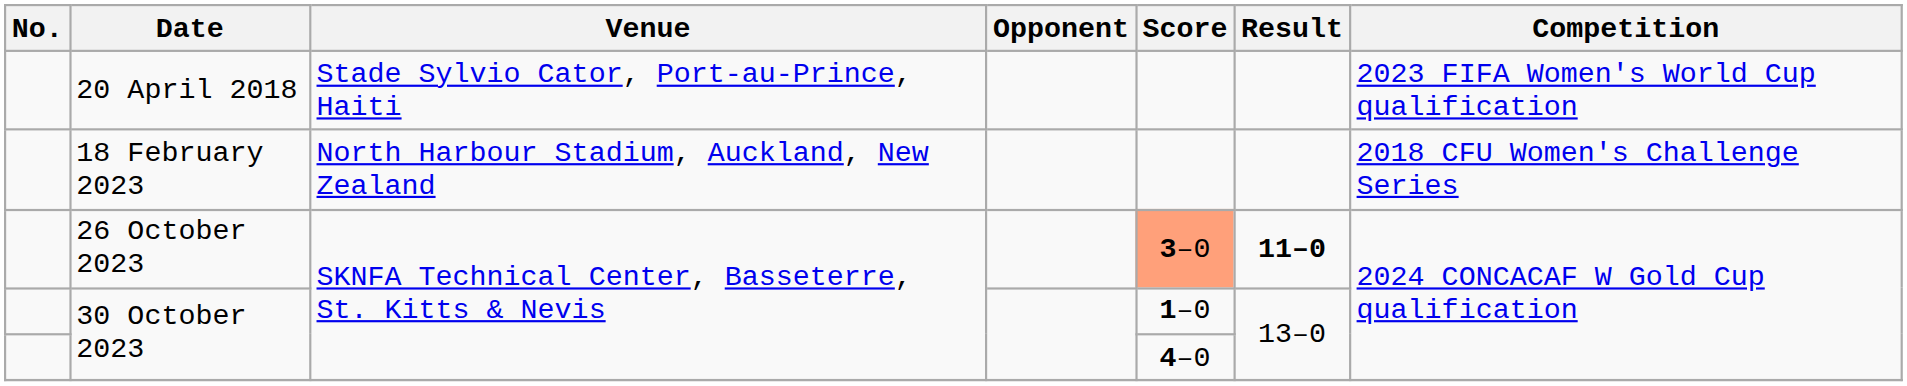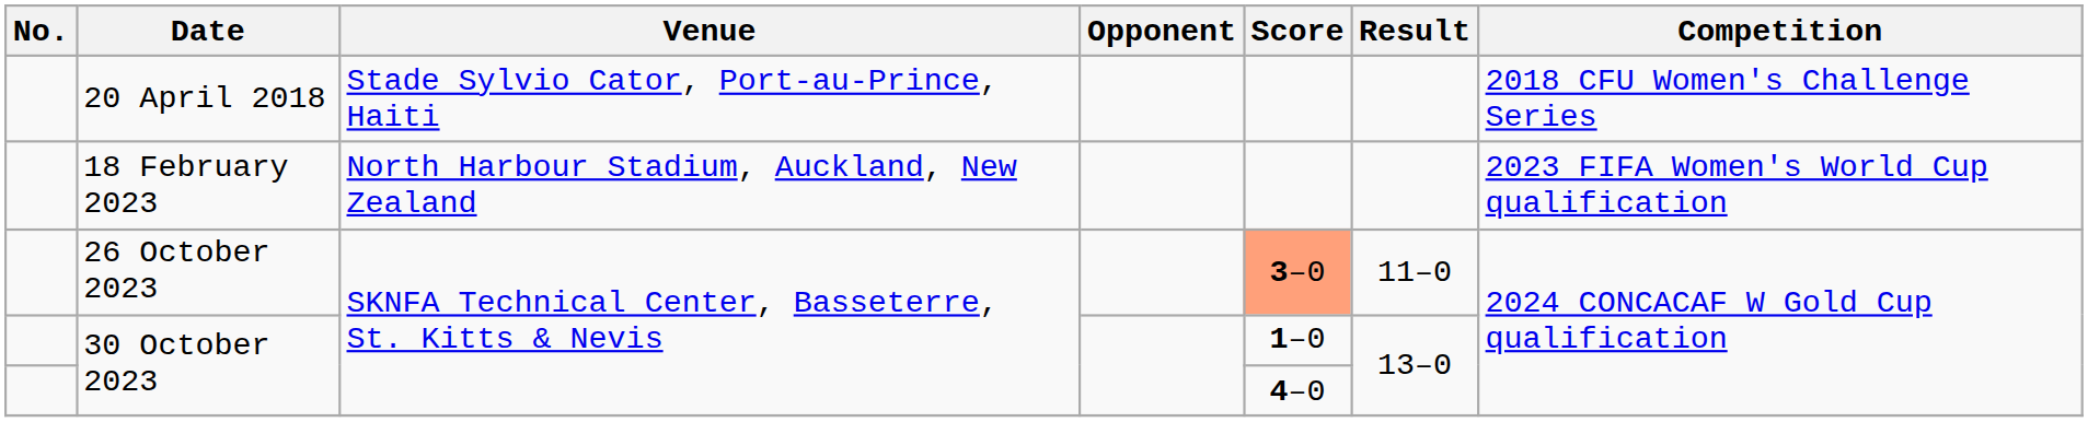 <table class="wikitable">
 <tr>
 <th>No.</th>
 <th>Date</th>
 <th>Venue</th>
 <th>Opponent</th>
 <th>Score</th>
 <th>Result</th>
 <th>Competition</th>
 </tr>
 <tr>
 <td></td>
 <td>20 April 2018</td>
 <td><a href='#'>Stade Sylvio Cator</a>, <a href='#'>Port-au-Prince</a>, <a href='#'>Haiti</a></td>
 <td></td>
 <td></td>
 <td></td>
-<td><a href='#'>2023 FIFA Women's World Cup qualification</a></td>
+<td><a href='#'>2018 CFU Women's Challenge Series</a></td>
 </tr>
 <tr>
 <td></td>
 <td>18 February 2023</td>
 <td><a href='#'>North Harbour Stadium</a>, <a href='#'>Auckland</a>, <a href='#'>New Zealand</a></td>
 <td></td>
 <td></td>
 <td></td>
-<td><a href='#'>2018 CFU Women's Challenge Series</a></td>
+<td><a href='#'>2023 FIFA Women's World Cup qualification</a></td>
 </tr>
 <tr>
 <td></td>
 <td>26 October 2023</td>
 <td rowspan=3><a href='#'>SKNFA Technical Center</a>, <a href='#'>Basseterre</a>, <a href='#'>St. Kitts & Nevis</a></td>
 <td></td>
 <td align=center style="background: lightsalmon;"><strong>3</strong>–0</td>
-<td align=center><strong>11–0</strong></td>
+<td align=center>11–0</td>
 <td rowspan=3><a href='#'>2024 CONCACAF W Gold Cup qualification</a></td>
 </tr>
 <tr>
 <td></td>
 <td rowspan=2>30 October 2023</td>
 <td rowspan=2></td>
 <td align=center><strong>1</strong>–0</td>
 <td rowspan=2 align=center>13–0</td>
 </tr>
 <tr>
 <td></td>
 <td align=center><strong>4</strong>–0</td>
 </tr>
 <tr>
 </tr>
 </table>
